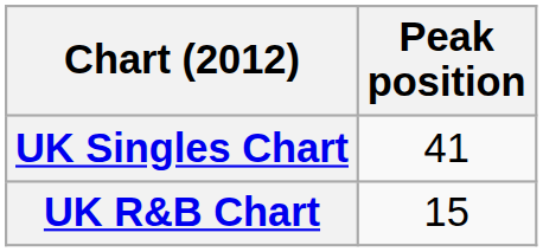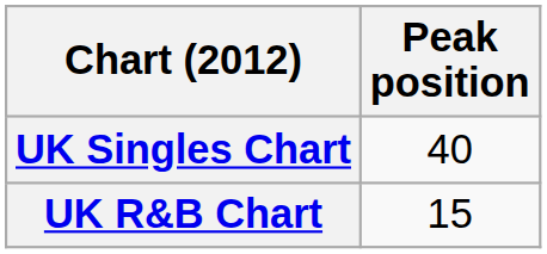 <table class="wikitable sortable plainrowheaders" style="text-align:center">
 <tr>
 <th>Chart (2012)</th>
 <th>Peak<br>position</th>
 </tr>
 <tr>
 <th scope="row"><a href='#'>UK Singles Chart</a></th>
-<td>41</td>
+<td>40</td>
 </tr>
 <tr>
 <th scope="row"><a href='#'>UK R&B Chart</a></th>
 <td>15</td>
 </tr>
 </table>
